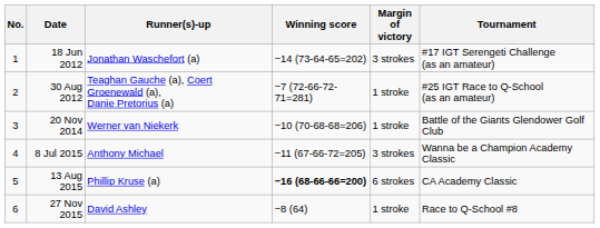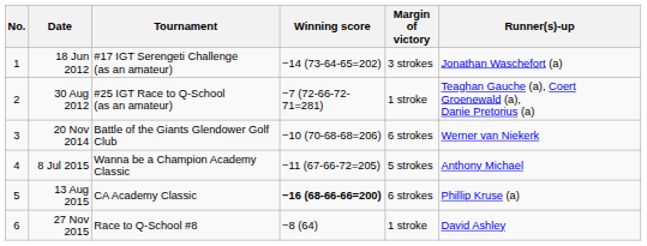 <table class="wikitable" style="font-size:95%;">
 <tr>
 <th>No.</th>
 <th>Date</th>
-<th>Runner(s)-up</th>
+<th>Tournament</th>
 <th>Winning score</th>
 <th>Margin of<br>victory</th>
-<th>Tournament</th>
+<th>Runner(s)-up</th>
 </tr>
 <tr>
 <td align=center>1</td>
 <td align=right>18 Jun 2012</td>
-<td> <a href='#'>Jonathan Waschefort</a> (a)</td>
+<td>#17 IGT Serengeti Challenge<br>(as an amateur)</td>
 <td>−14 (73-64-65=202)</td>
 <td>3 strokes</td>
-<td>#17 IGT Serengeti Challenge<br>(as an amateur)</td>
+<td> <a href='#'>Jonathan Waschefort</a> (a)</td>
 </tr>
 <tr>
 <td align=center>2</td>
 <td align=right>30 Aug 2012</td>
-<td> <a href='#'>Teaghan Gauche</a> (a),  <a href='#'>Coert Groenewald</a> (a),<br> <a href='#'>Danie Pretorius</a> (a)</td>
+<td>#25 IGT Race to Q-School<br>(as an amateur)</td>
 <td>−7 (72-66-72-71=281)</td>
 <td>1 stroke</td>
-<td>#25 IGT Race to Q-School<br>(as an amateur)</td>
+<td> <a href='#'>Teaghan Gauche</a> (a),  <a href='#'>Coert Groenewald</a> (a),<br> <a href='#'>Danie Pretorius</a> (a)</td>
 </tr>
 <tr>
 <td align=center>3</td>
 <td align=right>20 Nov 2014</td>
+<td>Battle of the Giants Glendower Golf Club</td>
+<td>−10 (70-68-68=206)</td>
+<td>6 strokes</td>
 <td> <a href='#'>Werner van Niekerk</a></td>
-<td>−10 (70-68-68=206)</td>
-<td>1 stroke</td>
-<td>Battle of the Giants Glendower Golf Club</td>
 </tr>
 <tr>
 <td align=center>4</td>
 <td align=right>8 Jul 2015</td>
+<td>Wanna be a Champion Academy Classic</td>
+<td>−11 (67-66-72=205)</td>
+<td>5 strokes</td>
 <td> <a href='#'>Anthony Michael</a></td>
-<td>−11 (67-66-72=205)</td>
-<td>3 strokes</td>
-<td>Wanna be a Champion Academy Classic</td>
 </tr>
 <tr>
 <td align=center>5</td>
 <td align=right>13 Aug 2015</td>
-<td> <a href='#'>Phillip Kruse</a> (a)</td>
+<td>CA Academy Classic</td>
 <td><strong>−16 (68-66-66=200)</strong></td>
 <td>6 strokes</td>
-<td>CA Academy Classic</td>
+<td> <a href='#'>Phillip Kruse</a> (a)</td>
 </tr>
 <tr>
 <td align=center>6</td>
 <td align=right>27 Nov 2015</td>
-<td> <a href='#'>David Ashley</a></td>
+<td>Race to Q-School #8</td>
 <td>−8 (64)</td>
 <td>1 stroke</td>
-<td>Race to Q-School #8</td>
+<td> <a href='#'>David Ashley</a></td>
 </tr>
 </table>
